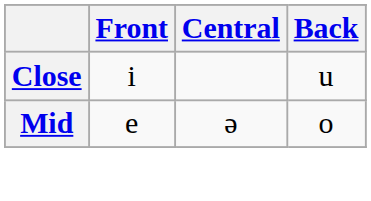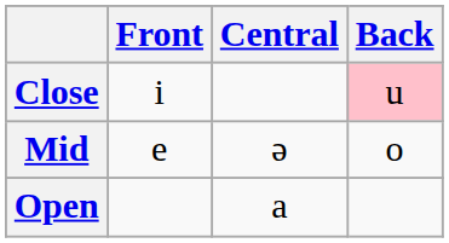 <table class="wikitable" style="text-align:center">
 <tr>
 <th></th>
 <th><a href='#'>Front</a></th>
 <th><a href='#'>Central</a></th>
 <th><a href='#'>Back</a></th>
 </tr>
 <tr align="center">
 <th><a href='#'>Close</a></th>
 <td>i</td>
 <td></td>
-<td>u</td>
+<td style="background: pink;">u</td>
 </tr>
 <tr align="center">
 <th><a href='#'>Mid</a></th>
 <td>e</td>
 <td>ə</td>
 <td>o</td>
 </tr>
+<tr align="center">
+<th><a href='#'>Open</a></th>
+<td></td>
+<td>a</td>
+<td></td>
+</tr>
 </table>
